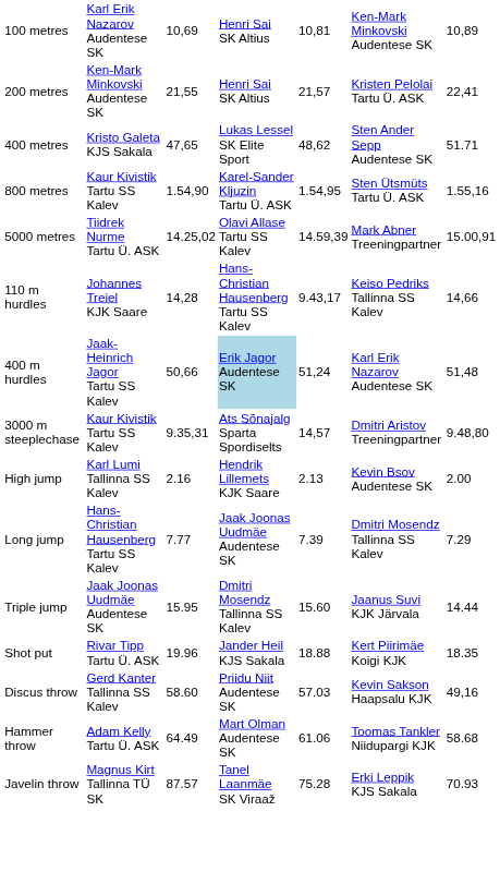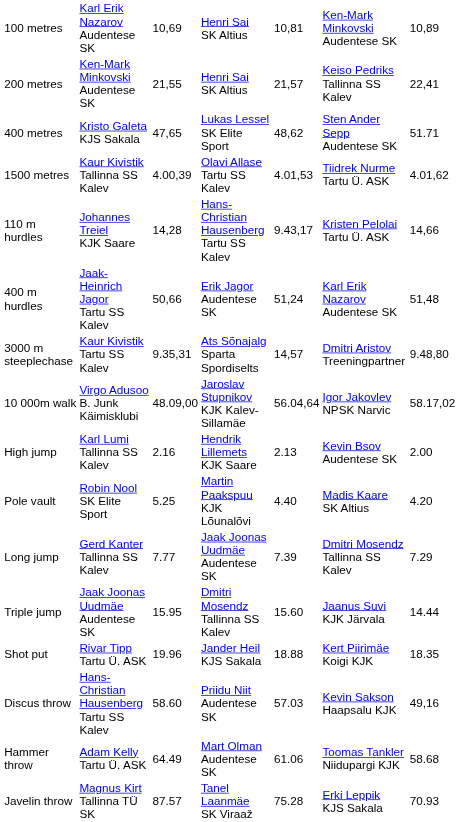 <table>
 <tr>
 <td>100 metres</td>
 <td><a href='#'>Karl Erik Nazarov</a><br>Audentese SK</td>
 <td>10,69</td>
 <td><a href='#'>Henri Sai</a><br>SK Altius</td>
 <td>10,81</td>
 <td><a href='#'>Ken-Mark Minkovski</a><br>Audentese SK</td>
 <td>10,89</td>
 </tr>
 <tr>
 <td>200 metres</td>
 <td><a href='#'>Ken-Mark Minkovski</a><br>Audentese SK</td>
 <td>21,55</td>
 <td><a href='#'>Henri Sai</a><br>SK Altius</td>
 <td>21,57</td>
-<td><a href='#'>Kristen Pelolai</a><br>Tartu Ü. ASK</td>
+<td><a href='#'>Keiso Pedriks</a><br>Tallinna SS Kalev</td>
 <td>22,41</td>
 </tr>
 <tr>
 <td>400 metres</td>
 <td><a href='#'>Kristo Galeta</a><br>KJS Sakala</td>
 <td>47,65</td>
 <td><a href='#'>Lukas Lessel</a><br>SK Elite Sport</td>
 <td>48,62</td>
 <td><a href='#'>Sten Ander Sepp</a><br>Audentese SK</td>
 <td>51.71</td>
 </tr>
 <tr>
-<td>800 metres</td>
-<td><a href='#'>Kaur Kivistik</a><br>Tartu SS Kalev</td>
-<td>1.54,90</td>
-<td><a href='#'>Karel-Sander Kljuzin</a><br>Tartu Ü. ASK</td>
-<td>1.54,95</td>
-<td><a href='#'>Sten Ütsmüts</a><br>Tartu Ü. ASK</td>
-<td>1.55,16</td>
-</tr>
-<tr>
-<td>5000 metres</td>
+<td>1500 metres</td>
+<td><a href='#'>Kaur Kivistik</a><br>Tallinna SS Kalev</td>
+<td>4.00,39</td>
+<td><a href='#'>Olavi Allase</a><br>Tartu SS Kalev</td>
+<td>4.01,53</td>
 <td><a href='#'>Tiidrek Nurme</a><br>Tartu Ü. ASK</td>
-<td>14.25,02</td>
-<td><a href='#'>Olavi Allase</a><br>Tartu SS Kalev</td>
-<td>14.59,39</td>
-<td><a href='#'>Mark Abner</a><br>Treeningpartner</td>
-<td>15.00,91</td>
+<td>4.01,62</td>
 </tr>
 <tr>
 <td>110 m hurdles</td>
 <td><a href='#'>Johannes Treiel</a><br>KJK Saare</td>
 <td>14,28</td>
 <td><a href='#'>Hans-Christian Hausenberg</a><br>Tartu SS Kalev</td>
 <td>9.43,17</td>
-<td><a href='#'>Keiso Pedriks</a><br>Tallinna SS Kalev</td>
+<td><a href='#'>Kristen Pelolai</a><br>Tartu Ü. ASK</td>
 <td>14,66</td>
 </tr>
 <tr>
 <td>400 m hurdles</td>
 <td><a href='#'>Jaak-Heinrich Jagor</a><br>Tartu SS Kalev</td>
 <td>50,66</td>
-<td style="background: lightblue;"><a href='#'>Erik Jagor</a><br>Audentese SK</td>
+<td><a href='#'>Erik Jagor</a><br>Audentese SK</td>
 <td>51,24</td>
 <td><a href='#'>Karl Erik Nazarov</a><br>Audentese SK</td>
 <td>51,48</td>
 </tr>
 <tr>
 <td>3000 m steeplechase</td>
 <td><a href='#'>Kaur Kivistik</a><br>Tartu SS Kalev</td>
 <td>9.35,31</td>
 <td><a href='#'>Ats Sõnajalg</a><br>Sparta Spordiselts</td>
 <td>14,57</td>
 <td><a href='#'>Dmitri Aristov</a><br>Treeningpartner</td>
 <td>9.48,80</td>
 </tr>
 <tr>
+<td>10 000m walk</td>
+<td><a href='#'>Virgo Adusoo</a><br>B. Junk Käimisklubi</td>
+<td>48.09,00</td>
+<td><a href='#'>Jaroslav Stupnikov</a><br>KJK Kalev-Sillamäe</td>
+<td>56.04,64</td>
+<td><a href='#'>Igor Jakovlev</a><br>NPSK Narvic</td>
+<td>58.17,02</td>
+</tr>
+<tr>
 <td>High jump</td>
 <td><a href='#'>Karl Lumi</a><br>Tallinna SS Kalev</td>
 <td>2.16</td>
 <td><a href='#'>Hendrik Lillemets</a><br>KJK Saare</td>
 <td>2.13</td>
 <td><a href='#'>Kevin Bsov</a><br>Audentese SK</td>
 <td>2.00</td>
 </tr>
 <tr>
+<td>Pole vault</td>
+<td><a href='#'>Robin Nool</a><br>SK Elite Sport</td>
+<td>5.25</td>
+<td><a href='#'>Martin Paakspuu</a><br>KJK Lõunalõvi</td>
+<td>4.40</td>
+<td><a href='#'>Madis Kaare</a><br>SK Altius</td>
+<td>4.20</td>
+</tr>
+<tr>
 <td>Long jump</td>
-<td><a href='#'>Hans-Christian Hausenberg</a><br>Tartu SS Kalev</td>
+<td><a href='#'>Gerd Kanter</a><br>Tallinna SS Kalev</td>
 <td>7.77</td>
 <td><a href='#'>Jaak Joonas Uudmäe</a><br>Audentese SK</td>
 <td>7.39</td>
 <td><a href='#'>Dmitri Mosendz</a><br>Tallinna SS Kalev</td>
 <td>7.29</td>
 </tr>
 <tr>
 <td>Triple jump</td>
 <td><a href='#'>Jaak Joonas Uudmäe</a><br>Audentese SK</td>
 <td>15.95</td>
 <td><a href='#'>Dmitri Mosendz</a><br>Tallinna SS Kalev</td>
 <td>15.60</td>
 <td><a href='#'>Jaanus Suvi</a><br>KJK Järvala</td>
 <td>14.44</td>
 </tr>
 <tr>
 <td>Shot put</td>
 <td><a href='#'>Rivar Tipp</a><br>Tartu Ü. ASK</td>
 <td>19.96</td>
 <td><a href='#'>Jander Heil</a><br>KJS Sakala</td>
 <td>18.88</td>
 <td><a href='#'>Kert Piirimäe</a><br>Koigi KJK</td>
 <td>18.35</td>
 </tr>
 <tr>
 <td>Discus throw</td>
-<td><a href='#'>Gerd Kanter</a><br>Tallinna SS Kalev</td>
+<td><a href='#'>Hans-Christian Hausenberg</a><br>Tartu SS Kalev</td>
 <td>58.60</td>
 <td><a href='#'>Priidu Niit</a><br>Audentese SK</td>
 <td>57.03</td>
 <td><a href='#'>Kevin Sakson</a><br>Haapsalu KJK</td>
 <td>49,16</td>
 </tr>
 <tr>
 <td>Hammer throw</td>
 <td><a href='#'>Adam Kelly</a><br>Tartu Ü. ASK</td>
 <td>64.49</td>
 <td><a href='#'>Mart Olman</a><br>Audentese SK</td>
 <td>61.06</td>
 <td><a href='#'>Toomas Tankler</a><br>Niidupargi KJK</td>
 <td>58.68</td>
 </tr>
 <tr>
 <td>Javelin throw</td>
 <td><a href='#'>Magnus Kirt</a><br>Tallinna TÜ SK</td>
 <td>87.57</td>
 <td><a href='#'>Tanel Laanmäe</a><br>SK Viraaž</td>
 <td>75.28</td>
 <td><a href='#'>Erki Leppik</a><br>KJS Sakala</td>
 <td>70.93</td>
 </tr>
 </table>
